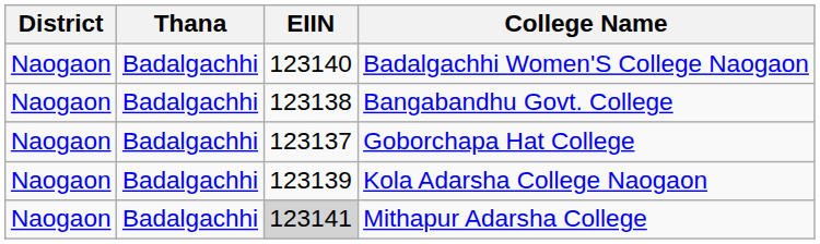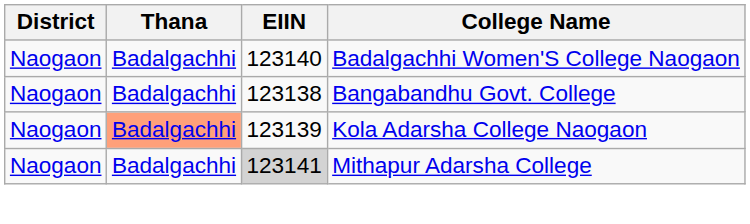 <table class="wikitable">
 <tr>
 <th style="text-align: center;">District</th>
 <th style="text-align: center;">Thana</th>
 <th style="text-align: center;">EIIN</th>
 <th style="text-align: center;">College Name</th>
 </tr>
 <tr>
 <td style="text-align: center;"><a href='#'>Naogaon</a></td>
 <td style="text-align: center;"><a href='#'>Badalgachhi</a></td>
 <td style="text-align: center;">123140</td>
 <td><a href='#'>Badalgachhi Women'S College Naogaon</a></td>
 </tr>
 <tr>
 <td style="text-align: center;"><a href='#'>Naogaon</a></td>
 <td style="text-align: center;"><a href='#'>Badalgachhi</a></td>
 <td style="text-align: center;">123138</td>
 <td><a href='#'>Bangabandhu Govt. College</a></td>
 </tr>
 <tr>
 <td style="text-align: center;"><a href='#'>Naogaon</a></td>
-<td style="text-align: center;"><a href='#'>Badalgachhi</a></td>
-<td style="text-align: center;">123137</td>
-<td><a href='#'>Goborchapa Hat College</a></td>
-</tr>
-<tr>
-<td style="text-align: center;"><a href='#'>Naogaon</a></td>
-<td style="text-align: center;"><a href='#'>Badalgachhi</a></td>
+<td style="background: lightsalmon; text-align: center;"><a href='#'>Badalgachhi</a></td>
 <td style="text-align: center;">123139</td>
 <td><a href='#'>Kola Adarsha College Naogaon</a></td>
 </tr>
 <tr>
 <td style="text-align: center;"><a href='#'>Naogaon</a></td>
 <td style="text-align: center;"><a href='#'>Badalgachhi</a></td>
 <td style="background: lightgrey; text-align: center;">123141</td>
 <td><a href='#'>Mithapur Adarsha College</a></td>
 </tr>
 </table>
